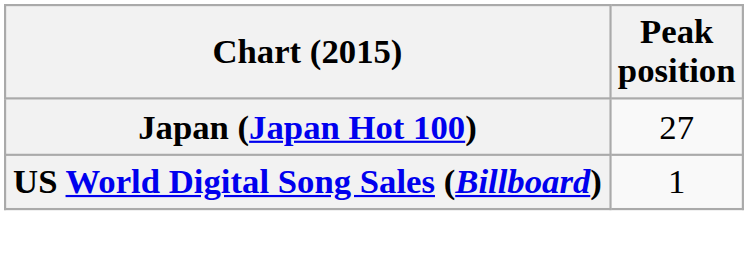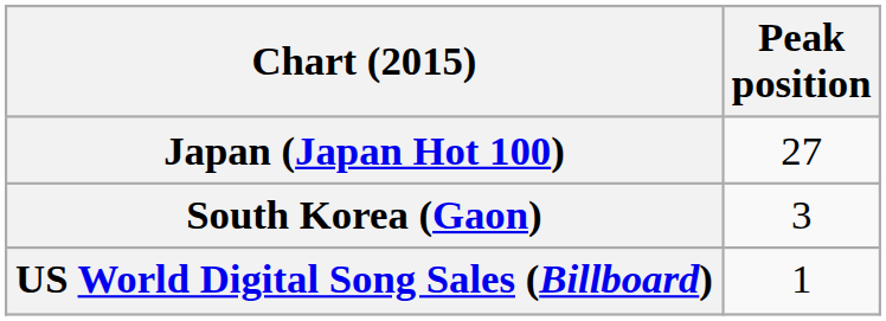 <table class="wikitable sortable plainrowheaders" style="text-align:center">
 <tr>
 <th scope="col">Chart (2015)</th>
 <th scope="col">Peak<br>position</th>
 </tr>
 <tr>
 <th scope="row">Japan (<a href='#'>Japan Hot 100</a>)</th>
 <td>27</td>
 </tr>
 <tr>
+<th scope="row">South Korea (<a href='#'>Gaon</a>)</th>
+<td>3</td>
+</tr>
+<tr>
 <th scope="row">US <a href='#'>World Digital Song Sales</a> (<em><a href='#'>Billboard</a></em>)</th>
 <td>1</td>
 </tr>
 </table>
